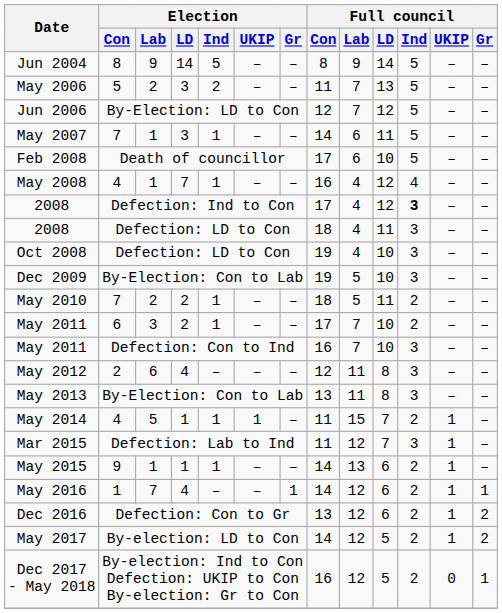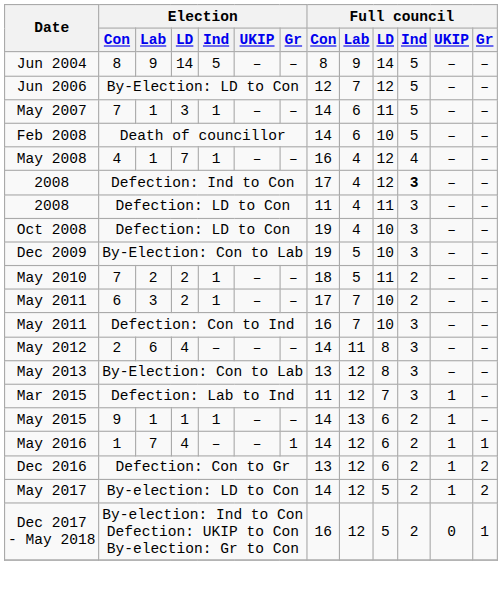 <table class="wikitable" style="text-align:center">
 <tr>
 <th rowspan=2>Date</th>
 <th colspan=6>Election</th>
 <th colspan=6>Full council</th>
 </tr>
 <tr>
 <th><a href='#'>Con</a></th>
 <th><a href='#'>Lab</a></th>
 <th><a href='#'>LD</a></th>
 <th><a href='#'>Ind</a></th>
 <th><a href='#'>UKIP</a></th>
 <th><a href='#'>Gr</a></th>
 <th><a href='#'>Con</a></th>
 <th><a href='#'>Lab</a></th>
 <th><a href='#'>LD</a></th>
 <th><a href='#'>Ind</a></th>
 <th><a href='#'>UKIP</a></th>
 <th><a href='#'>Gr</a></th>
 </tr>
 <tr>
 <td>Jun 2004</td>
 <td>8</td>
 <td>9</td>
 <td>14</td>
 <td>5</td>
 <td>–</td>
 <td>–</td>
 <td>8</td>
 <td>9</td>
 <td>14</td>
 <td>5</td>
 <td>–</td>
 <td>–</td>
 </tr>
 <tr>
-<td>May 2006</td>
-<td>5</td>
-<td>2</td>
-<td>3</td>
-<td>2</td>
-<td>–</td>
-<td>–</td>
-<td>11</td>
-<td>7</td>
-<td>13</td>
-<td>5</td>
-<td>–</td>
-<td>–</td>
-</tr>
-<tr>
 <td>Jun 2006</td>
 <td colspan=6>By-Election: LD to Con</td>
 <td>12</td>
 <td>7</td>
 <td>12</td>
 <td>5</td>
 <td>–</td>
 <td>–</td>
 </tr>
 <tr>
 <td>May 2007</td>
 <td>7</td>
 <td>1</td>
 <td>3</td>
 <td>1</td>
 <td>–</td>
 <td>–</td>
 <td>14</td>
 <td>6</td>
 <td>11</td>
 <td>5</td>
 <td>–</td>
 <td>–</td>
 </tr>
 <tr>
 <td>Feb 2008</td>
 <td colspan=6>Death of councillor</td>
-<td>17</td>
+<td>14</td>
 <td>6</td>
 <td>10</td>
 <td>5</td>
 <td>–</td>
 <td>–</td>
 </tr>
 <tr>
 <td>May 2008</td>
 <td>4</td>
 <td>1</td>
 <td>7</td>
 <td>1</td>
 <td>–</td>
 <td>–</td>
 <td>16</td>
 <td>4</td>
 <td>12</td>
 <td>4</td>
 <td>–</td>
 <td>–</td>
 </tr>
 <tr>
 <td>2008</td>
 <td colspan=6>Defection: Ind to Con</td>
 <td>17</td>
 <td>4</td>
 <td>12</td>
 <td><strong>3</strong></td>
 <td>–</td>
 <td>–</td>
 </tr>
 <tr>
 <td>2008</td>
 <td colspan=6>Defection: LD to Con</td>
-<td>18</td>
+<td>11</td>
 <td>4</td>
 <td>11</td>
 <td>3</td>
 <td>–</td>
 <td>–</td>
 </tr>
 <tr>
 <td>Oct 2008</td>
 <td colspan=6>Defection: LD to Con</td>
 <td>19</td>
 <td>4</td>
 <td>10</td>
 <td>3</td>
 <td>–</td>
 <td>–</td>
 </tr>
 <tr>
 <td>Dec 2009</td>
 <td colspan=6>By-Election: Con to Lab</td>
 <td>19</td>
 <td>5</td>
 <td>10</td>
 <td>3</td>
 <td>–</td>
 <td>–</td>
 </tr>
 <tr>
 <td>May 2010</td>
 <td>7</td>
 <td>2</td>
 <td>2</td>
 <td>1</td>
 <td>–</td>
 <td>–</td>
 <td>18</td>
 <td>5</td>
 <td>11</td>
 <td>2</td>
 <td>–</td>
 <td>–</td>
 </tr>
 <tr>
 <td>May 2011</td>
 <td>6</td>
 <td>3</td>
 <td>2</td>
 <td>1</td>
 <td>–</td>
 <td>–</td>
 <td>17</td>
 <td>7</td>
 <td>10</td>
 <td>2</td>
 <td>–</td>
 <td>–</td>
 </tr>
 <tr>
 <td>May 2011</td>
 <td colspan=6>Defection: Con to Ind</td>
 <td>16</td>
 <td>7</td>
 <td>10</td>
 <td>3</td>
 <td>–</td>
 <td>–</td>
 </tr>
 <tr>
 <td>May 2012</td>
 <td>2</td>
 <td>6</td>
 <td>4</td>
 <td>–</td>
 <td>–</td>
 <td>–</td>
-<td>12</td>
+<td>14</td>
 <td>11</td>
 <td>8</td>
 <td>3</td>
 <td>–</td>
 <td>–</td>
 </tr>
 <tr>
 <td>May 2013</td>
 <td colspan=6>By-Election: Con to Lab</td>
 <td>13</td>
-<td>11</td>
+<td>12</td>
 <td>8</td>
 <td>3</td>
 <td>–</td>
-<td>–</td>
-</tr>
-<tr>
-<td>May 2014</td>
-<td>4</td>
-<td>5</td>
-<td>1</td>
-<td>1</td>
-<td>1</td>
-<td>–</td>
-<td>11</td>
-<td>15</td>
-<td>7</td>
-<td>2</td>
-<td>1</td>
 <td>–</td>
 </tr>
 <tr>
 <td>Mar 2015</td>
 <td colspan=6>Defection: Lab to Ind</td>
 <td>11</td>
 <td>12</td>
 <td>7</td>
 <td>3</td>
 <td>1</td>
 <td>–</td>
 </tr>
 <tr>
 <td>May 2015</td>
 <td>9</td>
 <td>1</td>
 <td>1</td>
 <td>1</td>
 <td>–</td>
 <td>–</td>
 <td>14</td>
 <td>13</td>
 <td>6</td>
 <td>2</td>
 <td>1</td>
 <td>–</td>
 </tr>
 <tr>
 <td>May 2016</td>
 <td>1</td>
 <td>7</td>
 <td>4</td>
 <td>–</td>
 <td>–</td>
 <td>1</td>
 <td>14</td>
 <td>12</td>
 <td>6</td>
 <td>2</td>
 <td>1</td>
 <td>1</td>
 </tr>
 <tr>
 <td>Dec 2016</td>
 <td colspan=6>Defection: Con to Gr</td>
 <td>13</td>
 <td>12</td>
 <td>6</td>
 <td>2</td>
 <td>1</td>
 <td>2</td>
 </tr>
 <tr>
 <td>May 2017</td>
 <td colspan="6">By-election: LD to Con</td>
 <td>14</td>
 <td>12</td>
 <td>5</td>
 <td>2</td>
 <td>1</td>
 <td>2</td>
 </tr>
 <tr>
 <td>Dec 2017<br>- May 2018</td>
 <td colspan="6">By-election: Ind to Con<br>Defection: UKIP to Con<br>By-election: Gr to Con</td>
 <td>16</td>
 <td>12</td>
 <td>5</td>
 <td>2</td>
 <td>0</td>
 <td>1</td>
 </tr>
 <tr>
 </tr>
 </table>
